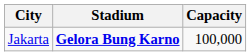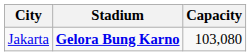 <table class="wikitable">
 <tr>
 <th>City</th>
 <th>Stadium</th>
 <th align="right">Capacity</th>
 </tr>
 <tr>
 <td><a href='#'>Jakarta</a></td>
 <td><strong><a href='#'>Gelora Bung Karno</a></strong></td>
-<td align="right">100,000</td>
+<td align="right">103,080</td>
 </tr>
 </table>
